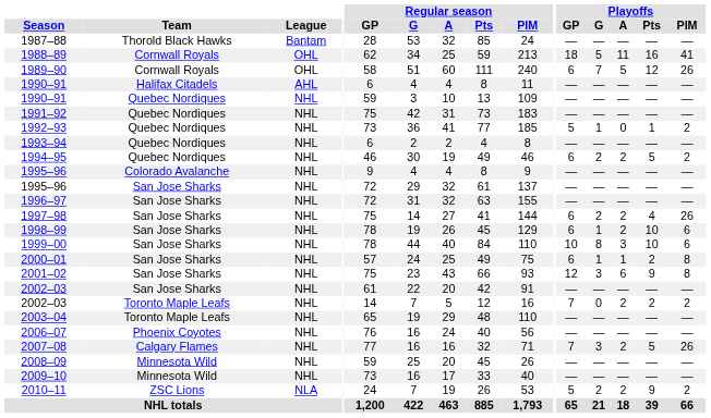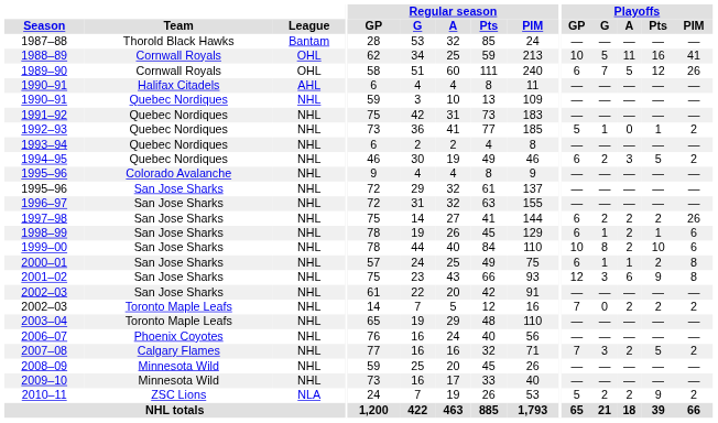 <table border="0" cellpadding="1" cellspacing="0" style="text-align:center; width:60em;">
 <tr bgcolor="#e0e0e0">
 <th colspan="3" bgcolor="#ffffff"></th>
 <th rowspan="99" bgcolor="#ffffff"></th>
 <th colspan="5"><a href='#'>Regular season</a></th>
 <th rowspan="99" bgcolor="#ffffff"></th>
 <th colspan="5"><a href='#'>Playoffs</a></th>
 </tr>
 <tr bgcolor="#e0e0e0">
 <th><a href='#'>Season</a></th>
 <th>Team</th>
 <th>League</th>
 <th>GP</th>
 <th><a href='#'>G</a></th>
 <th><a href='#'>A</a></th>
 <th><a href='#'>Pts</a></th>
 <th><a href='#'>PIM</a></th>
 <th>GP</th>
 <th>G</th>
 <th>A</th>
 <th>Pts</th>
 <th>PIM</th>
 </tr>
 <tr>
 <td>1987–88</td>
 <td>Thorold Black Hawks</td>
 <td><a href='#'>Bantam</a></td>
 <td>28</td>
 <td>53</td>
 <td>32</td>
 <td>85</td>
 <td>24</td>
 <td>—</td>
 <td>—</td>
 <td>—</td>
 <td>—</td>
 <td>—</td>
 </tr>
 <tr bgcolor="#f0f0f0">
 <td><a href='#'>1988–89</a></td>
 <td><a href='#'>Cornwall Royals</a></td>
 <td><a href='#'>OHL</a></td>
 <td>62</td>
 <td>34</td>
 <td>25</td>
 <td>59</td>
 <td>213</td>
-<td>18</td>
+<td>10</td>
 <td>5</td>
 <td>11</td>
 <td>16</td>
 <td>41</td>
 </tr>
 <tr>
 <td><a href='#'>1989–90</a></td>
 <td>Cornwall Royals</td>
 <td>OHL</td>
 <td>58</td>
 <td>51</td>
 <td>60</td>
 <td>111</td>
 <td>240</td>
 <td>6</td>
 <td>7</td>
 <td>5</td>
 <td>12</td>
 <td>26</td>
 </tr>
 <tr bgcolor="#f0f0f0">
 <td><a href='#'>1990–91</a></td>
 <td><a href='#'>Halifax Citadels</a></td>
 <td><a href='#'>AHL</a></td>
 <td>6</td>
 <td>4</td>
 <td>4</td>
 <td>8</td>
 <td>11</td>
 <td>—</td>
 <td>—</td>
 <td>—</td>
 <td>—</td>
 <td>—</td>
 </tr>
 <tr>
 <td><a href='#'>1990–91</a></td>
 <td><a href='#'>Quebec Nordiques</a></td>
 <td><a href='#'>NHL</a></td>
 <td>59</td>
 <td>3</td>
 <td>10</td>
 <td>13</td>
 <td>109</td>
 <td>—</td>
 <td>—</td>
 <td>—</td>
 <td>—</td>
 <td>—</td>
 </tr>
 <tr bgcolor="#f0f0f0">
 <td><a href='#'>1991–92</a></td>
 <td>Quebec Nordiques</td>
 <td>NHL</td>
 <td>75</td>
 <td>42</td>
 <td>31</td>
 <td>73</td>
 <td>183</td>
 <td>—</td>
 <td>—</td>
 <td>—</td>
 <td>—</td>
 <td>—</td>
 </tr>
 <tr>
 <td><a href='#'>1992–93</a></td>
 <td>Quebec Nordiques</td>
 <td>NHL</td>
 <td>73</td>
 <td>36</td>
 <td>41</td>
 <td>77</td>
 <td>185</td>
 <td>5</td>
 <td>1</td>
 <td>0</td>
 <td>1</td>
 <td>2</td>
 </tr>
 <tr bgcolor="#f0f0f0">
 <td><a href='#'>1993–94</a></td>
 <td>Quebec Nordiques</td>
 <td>NHL</td>
 <td>6</td>
 <td>2</td>
 <td>2</td>
 <td>4</td>
 <td>8</td>
 <td>—</td>
 <td>—</td>
 <td>—</td>
 <td>—</td>
 <td>—</td>
 </tr>
 <tr>
 <td><a href='#'>1994–95</a></td>
 <td>Quebec Nordiques</td>
 <td>NHL</td>
 <td>46</td>
 <td>30</td>
 <td>19</td>
 <td>49</td>
 <td>46</td>
 <td>6</td>
 <td>2</td>
-<td>2</td>
+<td>3</td>
 <td>5</td>
 <td>2</td>
 </tr>
 <tr bgcolor="#f0f0f0">
 <td><a href='#'>1995–96</a></td>
 <td><a href='#'>Colorado Avalanche</a></td>
 <td>NHL</td>
 <td>9</td>
 <td>4</td>
 <td>4</td>
 <td>8</td>
 <td>9</td>
 <td>—</td>
 <td>—</td>
 <td>—</td>
 <td>—</td>
 <td>—</td>
 </tr>
 <tr>
 <td>1995–96</td>
 <td><a href='#'>San Jose Sharks</a></td>
 <td>NHL</td>
 <td>72</td>
 <td>29</td>
 <td>32</td>
 <td>61</td>
 <td>137</td>
 <td>—</td>
 <td>—</td>
 <td>—</td>
 <td>—</td>
 <td>—</td>
 </tr>
 <tr bgcolor="#f0f0f0">
 <td><a href='#'>1996–97</a></td>
 <td>San Jose Sharks</td>
 <td>NHL</td>
 <td>72</td>
 <td>31</td>
 <td>32</td>
 <td>63</td>
 <td>155</td>
 <td>—</td>
 <td>—</td>
 <td>—</td>
 <td>—</td>
 <td>—</td>
 </tr>
 <tr>
 <td><a href='#'>1997–98</a></td>
 <td>San Jose Sharks</td>
 <td>NHL</td>
 <td>75</td>
 <td>14</td>
 <td>27</td>
 <td>41</td>
 <td>144</td>
 <td>6</td>
 <td>2</td>
 <td>2</td>
-<td>4</td>
+<td>2</td>
 <td>26</td>
 </tr>
 <tr bgcolor="#f0f0f0">
 <td><a href='#'>1998–99</a></td>
 <td>San Jose Sharks</td>
 <td>NHL</td>
 <td>78</td>
 <td>19</td>
 <td>26</td>
 <td>45</td>
 <td>129</td>
 <td>6</td>
 <td>1</td>
 <td>2</td>
-<td>10</td>
+<td>1</td>
 <td>6</td>
 </tr>
 <tr>
 <td><a href='#'>1999–00</a></td>
 <td>San Jose Sharks</td>
 <td>NHL</td>
 <td>78</td>
 <td>44</td>
 <td>40</td>
 <td>84</td>
 <td>110</td>
 <td>10</td>
 <td>8</td>
-<td>3</td>
+<td>2</td>
 <td>10</td>
 <td>6</td>
 </tr>
 <tr bgcolor="#f0f0f0">
 <td><a href='#'>2000–01</a></td>
 <td>San Jose Sharks</td>
 <td>NHL</td>
 <td>57</td>
 <td>24</td>
 <td>25</td>
 <td>49</td>
 <td>75</td>
 <td>6</td>
 <td>1</td>
 <td>1</td>
 <td>2</td>
 <td>8</td>
 </tr>
 <tr>
 <td><a href='#'>2001–02</a></td>
 <td>San Jose Sharks</td>
 <td>NHL</td>
 <td>75</td>
 <td>23</td>
 <td>43</td>
 <td>66</td>
 <td>93</td>
 <td>12</td>
 <td>3</td>
 <td>6</td>
 <td>9</td>
 <td>8</td>
 </tr>
 <tr bgcolor="#f0f0f0">
 <td><a href='#'>2002–03</a></td>
 <td>San Jose Sharks</td>
 <td>NHL</td>
 <td>61</td>
 <td>22</td>
 <td>20</td>
 <td>42</td>
 <td>91</td>
 <td>—</td>
 <td>—</td>
 <td>—</td>
 <td>—</td>
 <td>—</td>
 </tr>
 <tr>
 <td>2002–03</td>
 <td><a href='#'>Toronto Maple Leafs</a></td>
 <td>NHL</td>
 <td>14</td>
 <td>7</td>
 <td>5</td>
 <td>12</td>
 <td>16</td>
 <td>7</td>
 <td>0</td>
 <td>2</td>
 <td>2</td>
 <td>2</td>
 </tr>
 <tr bgcolor="#f0f0f0">
 <td><a href='#'>2003–04</a></td>
 <td>Toronto Maple Leafs</td>
 <td>NHL</td>
 <td>65</td>
 <td>19</td>
 <td>29</td>
 <td>48</td>
 <td>110</td>
 <td>—</td>
 <td>—</td>
 <td>—</td>
 <td>—</td>
 <td>—</td>
 </tr>
 <tr>
 <td><a href='#'>2006–07</a></td>
 <td><a href='#'>Phoenix Coyotes</a></td>
 <td>NHL</td>
 <td>76</td>
 <td>16</td>
 <td>24</td>
 <td>40</td>
 <td>56</td>
 <td>—</td>
 <td>—</td>
 <td>—</td>
 <td>—</td>
 <td>—</td>
 </tr>
 <tr bgcolor="#f0f0f0">
 <td><a href='#'>2007–08</a></td>
 <td><a href='#'>Calgary Flames</a></td>
 <td>NHL</td>
 <td>77</td>
 <td>16</td>
 <td>16</td>
 <td>32</td>
 <td>71</td>
 <td>7</td>
 <td>3</td>
 <td>2</td>
 <td>5</td>
-<td>26</td>
+<td>2</td>
 </tr>
 <tr>
 <td><a href='#'>2008–09</a></td>
 <td><a href='#'>Minnesota Wild</a></td>
 <td>NHL</td>
 <td>59</td>
 <td>25</td>
 <td>20</td>
 <td>45</td>
 <td>26</td>
 <td>—</td>
 <td>—</td>
 <td>—</td>
 <td>—</td>
 <td>—</td>
 </tr>
 <tr bgcolor="#f0f0f0">
 <td><a href='#'>2009–10</a></td>
 <td>Minnesota Wild</td>
 <td>NHL</td>
 <td>73</td>
 <td>16</td>
 <td>17</td>
 <td>33</td>
 <td>40</td>
 <td>—</td>
 <td>—</td>
 <td>—</td>
 <td>—</td>
 <td>—</td>
 </tr>
 <tr>
 <td><a href='#'>2010–11</a></td>
 <td><a href='#'>ZSC Lions</a></td>
 <td><a href='#'>NLA</a></td>
 <td>24</td>
 <td>7</td>
 <td>19</td>
 <td>26</td>
 <td>53</td>
 <td>5</td>
 <td>2</td>
 <td>2</td>
 <td>9</td>
 <td>2</td>
 </tr>
 <tr bgcolor="#e0e0e0">
 <th colspan="3">NHL totals</th>
 <th>1,200</th>
 <th>422</th>
 <th>463</th>
 <th>885</th>
 <th>1,793</th>
 <th>65</th>
 <th>21</th>
 <th>18</th>
 <th>39</th>
 <th>66</th>
 </tr>
 </table>
